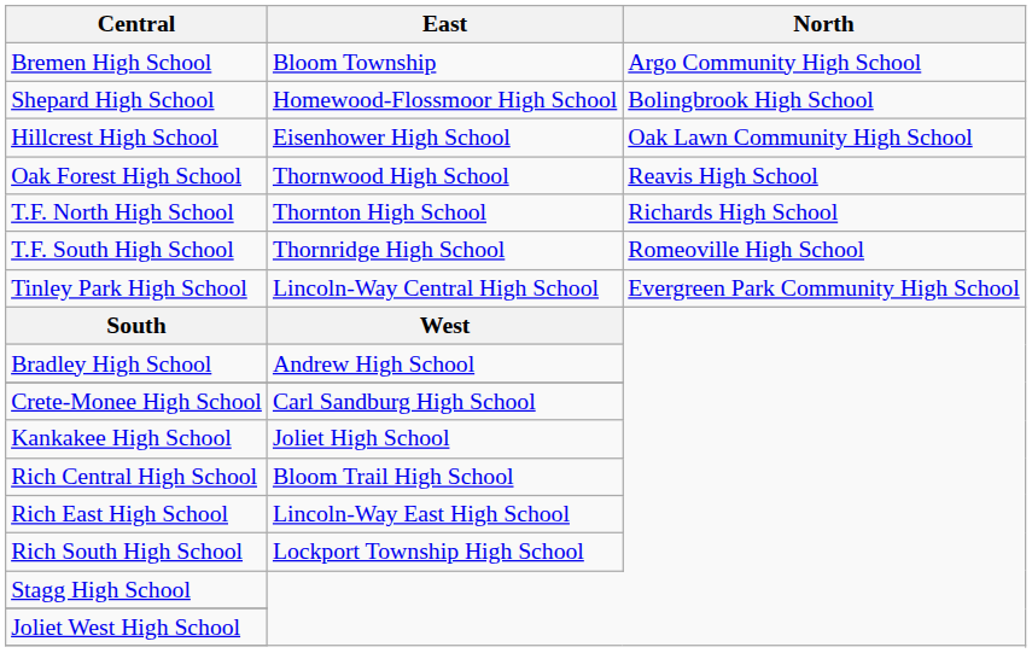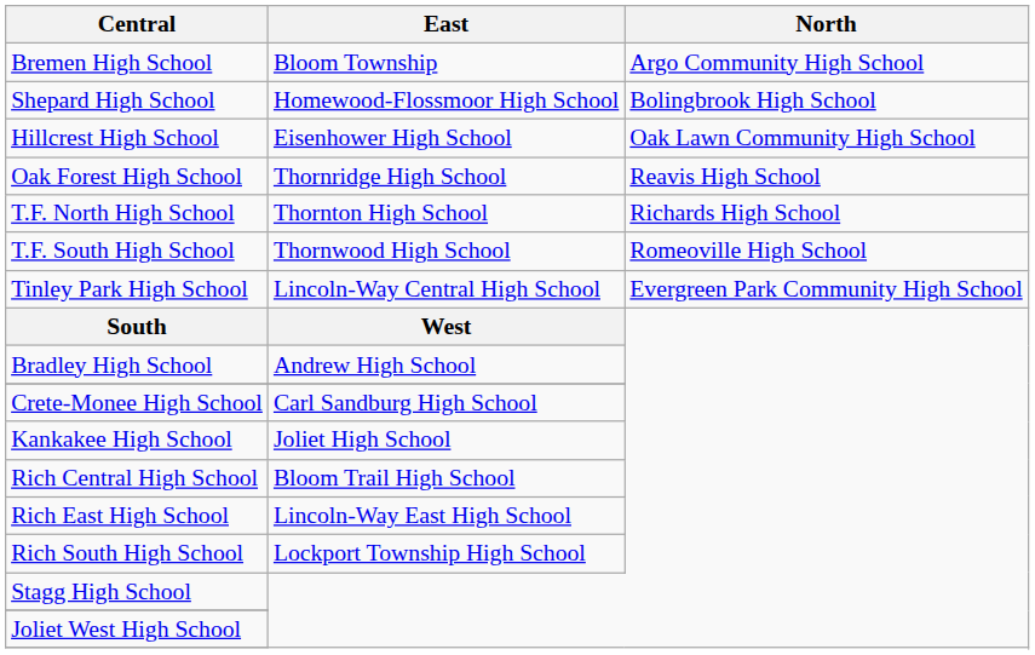 <table class="wikitable">
 <tr>
 <th>Central</th>
 <th>East</th>
 <th>North</th>
 </tr>
 <tr>
 <td><a href='#'>Bremen High School</a></td>
 <td><a href='#'>Bloom Township</a></td>
 <td><a href='#'>Argo Community High School</a></td>
 </tr>
 <tr>
 <td><a href='#'>Shepard High School</a></td>
 <td><a href='#'>Homewood-Flossmoor High School</a></td>
 <td><a href='#'>Bolingbrook High School</a></td>
 </tr>
 <tr>
 <td><a href='#'>Hillcrest High School</a></td>
 <td><a href='#'>Eisenhower High School</a></td>
 <td><a href='#'>Oak Lawn Community High School</a></td>
 </tr>
 <tr>
 <td><a href='#'>Oak Forest High School</a></td>
-<td><a href='#'>Thornwood High School</a></td>
+<td><a href='#'>Thornridge High School</a></td>
 <td><a href='#'>Reavis High School</a></td>
 </tr>
 <tr>
 <td><a href='#'>T.F. North High School</a></td>
 <td><a href='#'>Thornton High School</a></td>
 <td><a href='#'>Richards High School</a></td>
 </tr>
 <tr>
 <td><a href='#'>T.F. South High School</a></td>
-<td><a href='#'>Thornridge High School</a></td>
+<td><a href='#'>Thornwood High School</a></td>
 <td><a href='#'>Romeoville High School</a></td>
 </tr>
 <tr>
 <td><a href='#'>Tinley Park High School</a></td>
 <td><a href='#'>Lincoln-Way Central High School</a></td>
 <td><a href='#'>Evergreen Park Community High School</a></td>
 </tr>
 <tr>
 <th>South</th>
 <th>West</th>
 </tr>
 <tr>
 <td><a href='#'>Bradley High School</a></td>
 <td><a href='#'>Andrew High School</a></td>
 </tr>
 <tr>
 </tr>
 <tr>
 <td><a href='#'>Crete-Monee High School</a></td>
 <td><a href='#'>Carl Sandburg High School</a></td>
 </tr>
 <tr>
 <td><a href='#'>Kankakee High School</a></td>
 <td><a href='#'>Joliet High School</a></td>
 </tr>
 <tr>
 <td><a href='#'>Rich Central High School</a></td>
 <td><a href='#'>Bloom Trail High School</a></td>
 </tr>
 <tr>
 <td><a href='#'>Rich East High School</a></td>
 <td><a href='#'>Lincoln-Way East High School</a></td>
 </tr>
 <tr>
 <td><a href='#'>Rich South High School</a></td>
 <td><a href='#'>Lockport Township High School</a></td>
 </tr>
 <tr>
 <td><a href='#'>Stagg High School</a></td>
 </tr>
 <tr>
 </tr>
 <tr>
 </tr>
 <tr>
 <td><a href='#'>Joliet West High School</a></td>
 </tr>
 <tr>
 </tr>
 </table>
